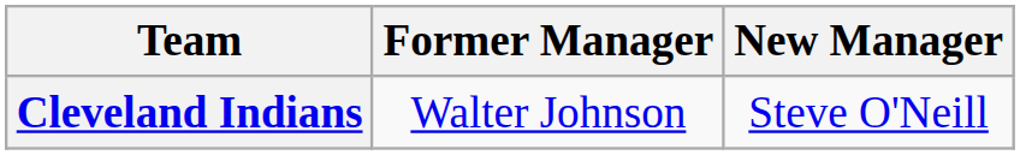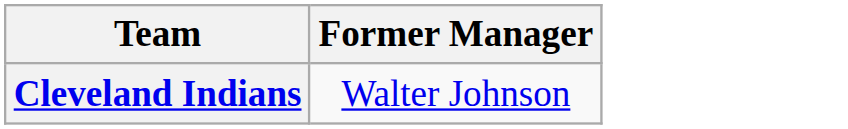 <table class="wikitable plainrowheaders" style="text-align:center;">
 <tr>
 <th>Team</th>
 <th>Former Manager</th>
-<th>New Manager</th>
 </tr>
 <tr>
 <th scope="row" style="text-align:center;"><a href='#'>Cleveland Indians</a></th>
 <td><a href='#'>Walter Johnson</a></td>
-<td><a href='#'>Steve O'Neill</a></td>
 </tr>
 </table>
